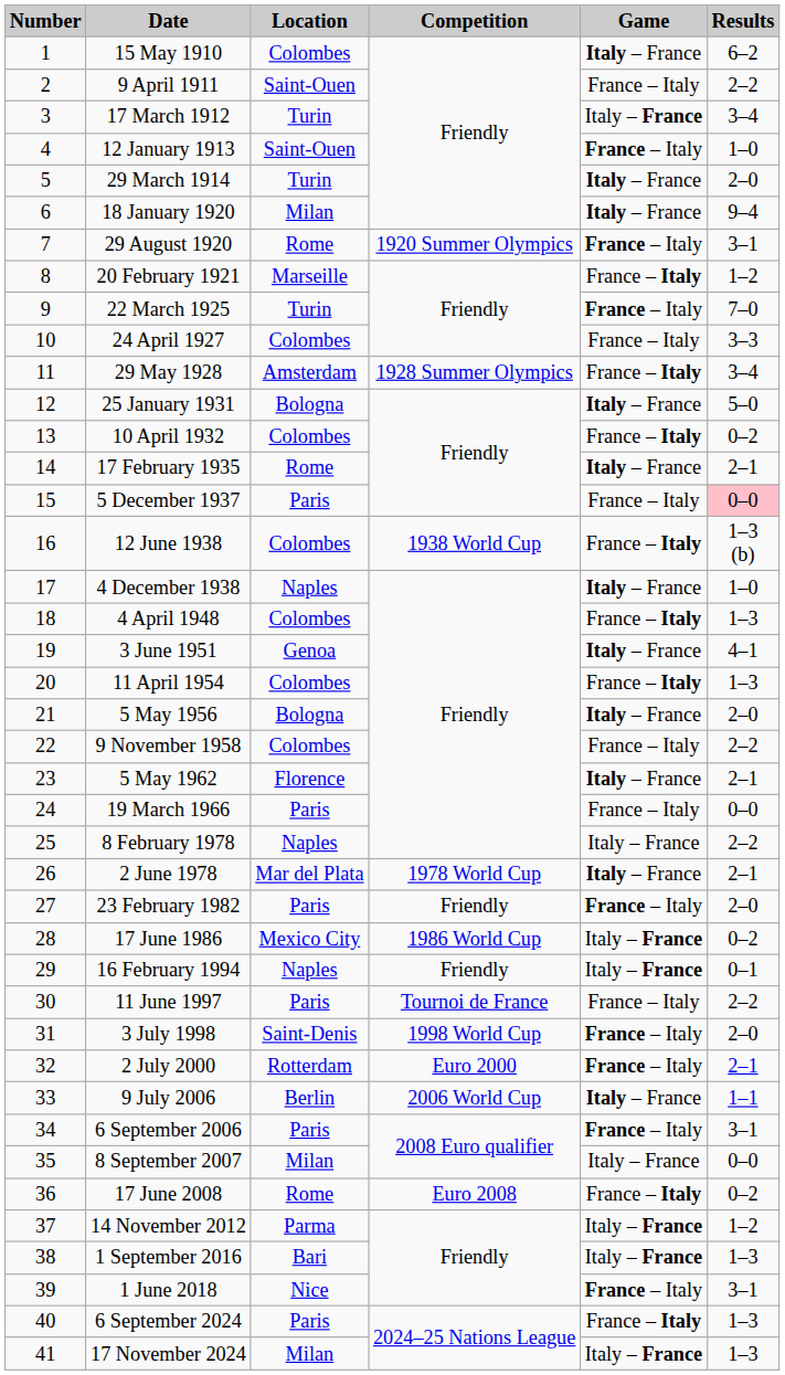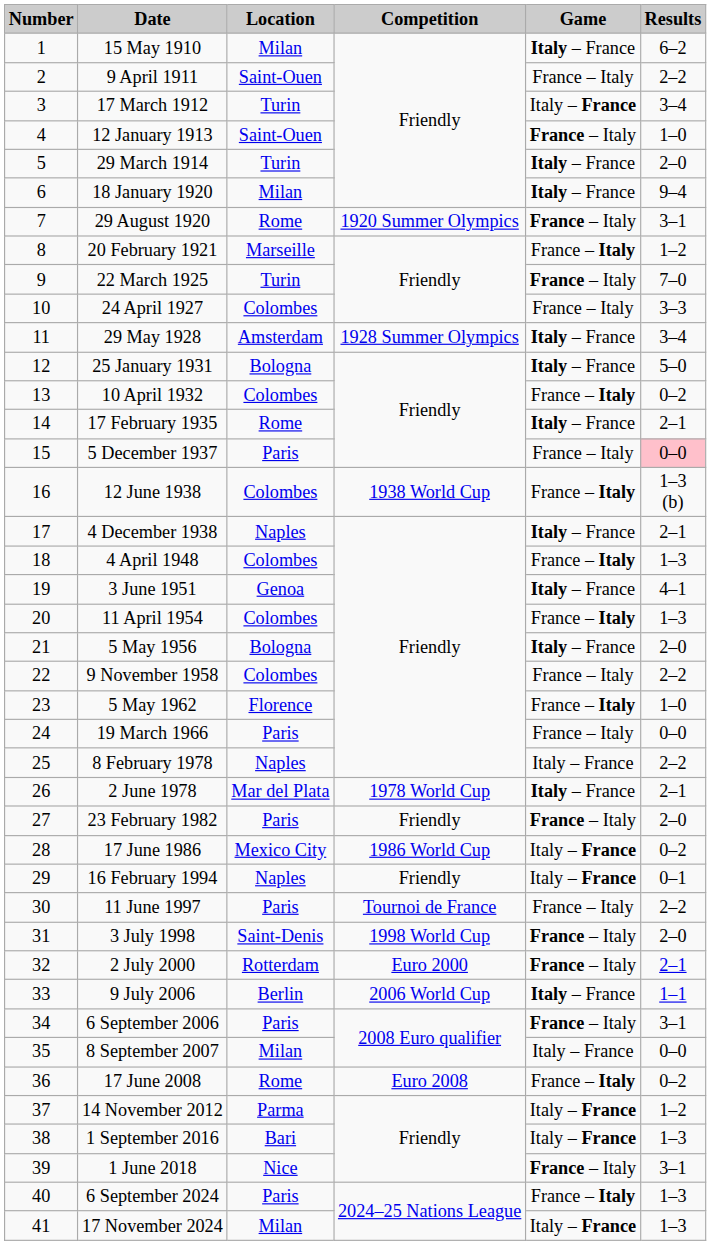 <table class="wikitable" style="text-align: center">
 <tr bgcolor="#CCCCCC">
 <td align="center"><strong>Number</strong></td>
 <td align="center"><strong>Date</strong></td>
 <td align="center"><strong>Location</strong></td>
 <td align="center"><strong>Competition</strong></td>
 <td align="center"><strong>Game</strong></td>
 <td align="center"><strong>Results</strong></td>
 </tr>
 <tr align="center">
 <td>1</td>
 <td>15 May 1910</td>
-<td> <a href='#'>Colombes</a></td>
+<td> <a href='#'>Milan</a></td>
 <td rowspan="6">Friendly</td>
 <td><strong>Italy</strong> – France</td>
 <td>6–2</td>
 </tr>
 <tr align="center">
 <td>2</td>
 <td>9 April 1911</td>
 <td> <a href='#'>Saint-Ouen</a></td>
 <td>France – Italy</td>
 <td>2–2</td>
 </tr>
 <tr align="center">
 <td>3</td>
 <td>17 March 1912</td>
 <td> <a href='#'>Turin</a></td>
 <td>Italy – <strong>France</strong></td>
 <td>3–4</td>
 </tr>
 <tr align="center">
 <td>4</td>
 <td>12 January 1913</td>
 <td> <a href='#'>Saint-Ouen</a></td>
 <td><strong>France</strong> – Italy</td>
 <td>1–0</td>
 </tr>
 <tr align="center">
 <td>5</td>
 <td>29 March 1914</td>
 <td> <a href='#'>Turin</a></td>
 <td><strong>Italy</strong> – France</td>
 <td>2–0</td>
 </tr>
 <tr align="center">
 <td>6</td>
 <td>18 January 1920</td>
 <td> <a href='#'>Milan</a></td>
 <td><strong>Italy</strong> – France</td>
 <td>9–4</td>
 </tr>
 <tr align="center">
 <td>7</td>
 <td>29 August 1920</td>
 <td> <a href='#'>Rome</a></td>
 <td><a href='#'>1920 Summer Olympics</a></td>
 <td><strong>France</strong> – Italy</td>
 <td>3–1</td>
 </tr>
 <tr align="center">
 <td>8</td>
 <td>20 February 1921</td>
 <td> <a href='#'>Marseille</a></td>
 <td rowspan="3">Friendly</td>
 <td>France – <strong>Italy</strong></td>
 <td>1–2</td>
 </tr>
 <tr align="center">
 <td>9</td>
 <td>22 March 1925</td>
 <td> <a href='#'>Turin</a></td>
 <td><strong>France</strong> – Italy</td>
 <td>7–0</td>
 </tr>
 <tr align="center">
 <td>10</td>
 <td>24 April 1927</td>
 <td> <a href='#'>Colombes</a></td>
 <td>France – Italy</td>
 <td>3–3</td>
 </tr>
 <tr align="center">
 <td>11</td>
 <td>29 May 1928</td>
 <td> <a href='#'>Amsterdam</a></td>
 <td><a href='#'>1928 Summer Olympics</a></td>
-<td>France – <strong>Italy</strong></td>
+<td><strong>Italy</strong> – France</td>
 <td>3–4</td>
 </tr>
 <tr align="center">
 <td>12</td>
 <td>25 January 1931</td>
 <td> <a href='#'>Bologna</a></td>
 <td rowspan="4">Friendly</td>
 <td><strong>Italy</strong> – France</td>
 <td>5–0</td>
 </tr>
 <tr align="center">
 <td>13</td>
 <td>10 April 1932</td>
 <td> <a href='#'>Colombes</a></td>
 <td>France – <strong>Italy</strong></td>
 <td>0–2</td>
 </tr>
 <tr align="center">
 <td>14</td>
 <td>17 February 1935</td>
 <td> <a href='#'>Rome</a></td>
 <td><strong>Italy</strong> – France</td>
 <td>2–1</td>
 </tr>
 <tr align="center">
 <td>15</td>
 <td>5 December 1937</td>
 <td> <a href='#'>Paris</a></td>
 <td>France – Italy</td>
 <td style="background: pink;">0–0</td>
 </tr>
 <tr align="center">
 <td>16</td>
 <td>12 June 1938</td>
 <td> <a href='#'>Colombes</a></td>
 <td><a href='#'>1938 World Cup</a></td>
 <td>France – <strong>Italy</strong></td>
 <td>1–3 <br>(b)</td>
 </tr>
 <tr align="center">
 <td>17</td>
 <td>4 December 1938</td>
 <td> <a href='#'>Naples</a></td>
 <td rowspan="9">Friendly</td>
 <td><strong>Italy</strong> – France</td>
-<td>1–0</td>
+<td>2–1</td>
 </tr>
 <tr align="center">
 <td>18</td>
 <td>4 April 1948</td>
 <td> <a href='#'>Colombes</a></td>
 <td>France – <strong>Italy</strong></td>
 <td>1–3</td>
 </tr>
 <tr align="center">
 <td>19</td>
 <td>3 June 1951</td>
 <td> <a href='#'>Genoa</a></td>
 <td><strong>Italy</strong> – France</td>
 <td>4–1</td>
 </tr>
 <tr align="center">
 <td>20</td>
 <td>11 April 1954</td>
 <td> <a href='#'>Colombes</a></td>
 <td>France – <strong>Italy</strong></td>
 <td>1–3</td>
 </tr>
 <tr align="center">
 <td>21</td>
 <td>5 May 1956</td>
 <td> <a href='#'>Bologna</a></td>
 <td><strong>Italy</strong> – France</td>
 <td>2–0</td>
 </tr>
 <tr align="center">
 <td>22</td>
 <td>9 November 1958</td>
 <td> <a href='#'>Colombes</a></td>
 <td>France – Italy</td>
 <td>2–2</td>
 </tr>
 <tr align="center">
 <td>23</td>
 <td>5 May 1962</td>
 <td> <a href='#'>Florence</a></td>
-<td><strong>Italy</strong> – France</td>
-<td>2–1</td>
+<td>France – <strong>Italy</strong></td>
+<td>1–0</td>
 </tr>
 <tr align="center">
 <td>24</td>
 <td>19 March 1966</td>
 <td> <a href='#'>Paris</a></td>
 <td>France – Italy</td>
 <td>0–0</td>
 </tr>
 <tr align="center">
 <td>25</td>
 <td>8 February 1978</td>
 <td> <a href='#'>Naples</a></td>
 <td>Italy – France</td>
 <td>2–2</td>
 </tr>
 <tr align="center">
 <td>26</td>
 <td>2 June 1978</td>
 <td> <a href='#'>Mar del Plata</a></td>
 <td><a href='#'>1978 World Cup</a></td>
 <td><strong>Italy</strong> – France</td>
 <td>2–1</td>
 </tr>
 <tr align="center">
 <td>27</td>
 <td>23 February 1982</td>
 <td> <a href='#'>Paris</a></td>
 <td>Friendly</td>
 <td><strong>France</strong> – Italy</td>
 <td>2–0</td>
 </tr>
 <tr align="center">
 <td>28</td>
 <td>17 June 1986</td>
 <td> <a href='#'>Mexico City</a></td>
 <td><a href='#'>1986 World Cup</a></td>
 <td>Italy – <strong>France</strong></td>
 <td>0–2</td>
 </tr>
 <tr align="center">
 <td>29</td>
 <td>16 February 1994</td>
 <td> <a href='#'>Naples</a></td>
 <td>Friendly</td>
 <td>Italy – <strong>France</strong></td>
 <td>0–1</td>
 </tr>
 <tr align="center">
 <td>30</td>
 <td>11 June 1997</td>
 <td> <a href='#'>Paris</a></td>
 <td><a href='#'>Tournoi de France</a></td>
 <td>France – Italy</td>
 <td>2–2</td>
 </tr>
 <tr align="center">
 <td>31</td>
 <td>3 July 1998</td>
 <td> <a href='#'>Saint-Denis</a></td>
 <td><a href='#'>1998 World Cup</a></td>
 <td><strong>France</strong> – Italy</td>
 <td>2–0</td>
 </tr>
 <tr align="center">
 <td>32</td>
 <td>2 July 2000</td>
 <td> <a href='#'>Rotterdam</a></td>
 <td><a href='#'>Euro 2000</a></td>
 <td><strong>France</strong> – Italy</td>
 <td><a href='#'>2–1</a><br></td>
 </tr>
 <tr align="center">
 <td>33</td>
 <td>9 July 2006</td>
 <td> <a href='#'>Berlin</a></td>
 <td><a href='#'>2006 World Cup</a></td>
 <td><strong>Italy</strong> – France</td>
 <td><a href='#'>1–1</a> <br></td>
 </tr>
 <tr align="center">
 <td>34</td>
 <td>6 September 2006</td>
 <td> <a href='#'>Paris</a></td>
 <td rowspan="2"><a href='#'>2008 Euro qualifier</a></td>
 <td><strong>France</strong> – Italy</td>
 <td>3–1</td>
 </tr>
 <tr align="center">
 <td>35</td>
 <td>8 September 2007</td>
 <td> <a href='#'>Milan</a></td>
 <td>Italy – France</td>
 <td>0–0</td>
 </tr>
 <tr align="center">
 <td>36</td>
 <td>17 June 2008</td>
 <td> <a href='#'>Rome</a></td>
 <td><a href='#'>Euro 2008</a></td>
 <td>France – <strong>Italy</strong></td>
 <td>0–2</td>
 </tr>
 <tr align="center">
 <td>37</td>
 <td>14 November 2012</td>
 <td> <a href='#'>Parma</a></td>
 <td rowspan="3">Friendly</td>
 <td>Italy – <strong>France</strong></td>
 <td>1–2</td>
 </tr>
 <tr align="center">
 <td>38</td>
 <td>1 September 2016</td>
 <td> <a href='#'>Bari</a></td>
 <td>Italy – <strong>France</strong></td>
 <td>1–3</td>
 </tr>
 <tr align="center">
 <td>39</td>
 <td>1 June 2018</td>
 <td> <a href='#'>Nice</a></td>
 <td><strong>France</strong> – Italy</td>
 <td>3–1</td>
 </tr>
 <tr align="center">
 <td>40</td>
 <td>6 September 2024</td>
 <td> <a href='#'>Paris</a></td>
 <td rowspan="2"><a href='#'>2024–25 Nations League</a></td>
 <td>France – <strong>Italy</strong></td>
 <td>1–3</td>
 </tr>
 <tr align="center">
 <td>41</td>
 <td>17 November 2024</td>
 <td> <a href='#'>Milan</a></td>
 <td>Italy – <strong>France</strong></td>
 <td>1–3</td>
 </tr>
 </table>
